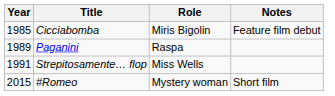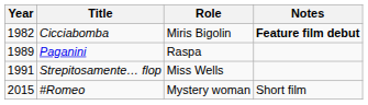 <table class="wikitable">
 <tr>
 <th>Year</th>
 <th>Title</th>
 <th>Role</th>
 <th>Notes</th>
 </tr>
 <tr>
-<td>1985</td>
+<td>1982</td>
 <td><em>Cicciabomba</em></td>
 <td>Miris Bigolin</td>
-<td>Feature film debut</td>
+<td><strong>Feature film debut</strong></td>
 </tr>
 <tr>
 <td>1989</td>
 <td><em><a href='#'>Paganini</a></em></td>
 <td>Raspa</td>
 <td></td>
 </tr>
 <tr>
 <td>1991</td>
 <td><em>Strepitosamente… flop</em></td>
 <td>Miss Wells</td>
 <td></td>
 </tr>
 <tr>
 <td>2015</td>
 <td><em>#Romeo</em></td>
 <td>Mystery woman</td>
 <td>Short film</td>
 </tr>
 </table>
